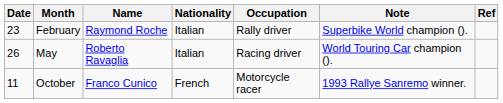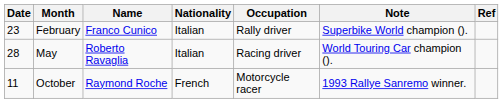 <table class="wikitable" style="font-size:85%;">
 <tr>
 <th>Date</th>
 <th>Month</th>
 <th>Name</th>
 <th>Nationality</th>
 <th>Occupation</th>
 <th>Note</th>
 <th>Ref</th>
 </tr>
 <tr>
 <td>23</td>
 <td>February</td>
-<td><a href='#'>Raymond Roche</a></td>
+<td><a href='#'>Franco Cunico</a></td>
 <td>Italian</td>
 <td>Rally driver</td>
 <td><a href='#'>Superbike World</a> champion ().</td>
 <td></td>
 </tr>
 <tr>
-<td>26</td>
+<td>28</td>
 <td>May</td>
 <td><a href='#'>Roberto Ravaglia</a></td>
 <td>Italian</td>
 <td>Racing driver</td>
 <td><a href='#'>World Touring Car</a> champion ().</td>
 <td></td>
 </tr>
 <tr>
 <td>11</td>
 <td>October</td>
-<td><a href='#'>Franco Cunico</a></td>
+<td><a href='#'>Raymond Roche</a></td>
 <td>French</td>
 <td>Motorcycle racer</td>
 <td><a href='#'>1993 Rallye Sanremo</a> winner.</td>
 <td></td>
 </tr>
 </table>
